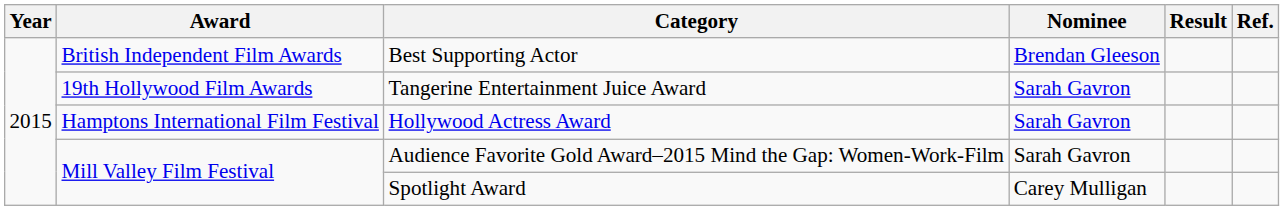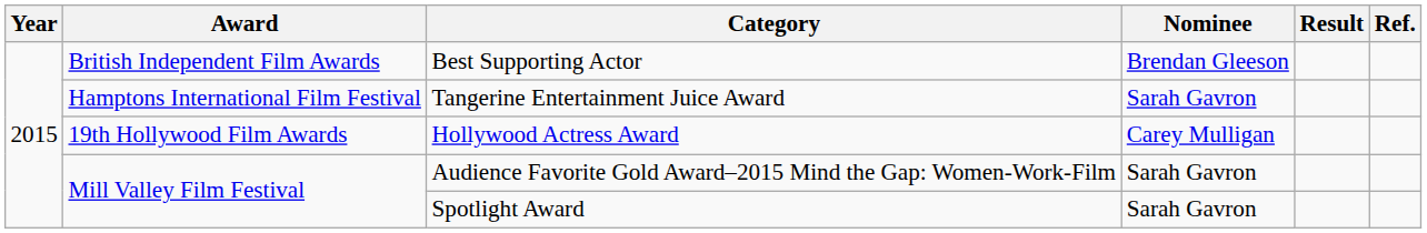 <table class="wikitable">
 <tr>
 <th>Year</th>
 <th>Award</th>
 <th>Category</th>
 <th>Nominee</th>
 <th>Result</th>
 <th>Ref.</th>
 </tr>
 <tr>
 <td rowspan="5">2015</td>
 <td><a href='#'>British Independent Film Awards</a></td>
 <td>Best Supporting Actor</td>
 <td><a href='#'>Brendan Gleeson</a></td>
 <td></td>
 <td style="text-align:center;"></td>
 </tr>
 <tr>
-<td><a href='#'>19th Hollywood Film Awards</a></td>
+<td><a href='#'>Hamptons International Film Festival</a></td>
 <td>Tangerine Entertainment Juice Award</td>
 <td><a href='#'>Sarah Gavron</a></td>
 <td></td>
 <td style="text-align:center;"></td>
 </tr>
 <tr>
-<td><a href='#'>Hamptons International Film Festival</a></td>
+<td><a href='#'>19th Hollywood Film Awards</a></td>
 <td><a href='#'>Hollywood Actress Award</a></td>
-<td><a href='#'>Sarah Gavron</a></td>
+<td><a href='#'>Carey Mulligan</a></td>
 <td></td>
 <td style="text-align:center;"></td>
 </tr>
 <tr>
 <td rowspan="2"><a href='#'>Mill Valley Film Festival</a></td>
 <td>Audience Favorite Gold Award–2015 Mind the Gap: Women-Work-Film</td>
 <td>Sarah Gavron</td>
 <td></td>
 <td style="text-align:center;"></td>
 </tr>
 <tr>
 <td>Spotlight Award</td>
-<td>Carey Mulligan</td>
+<td>Sarah Gavron</td>
 <td></td>
 <td style="text-align:center;"></td>
 </tr>
 </table>
